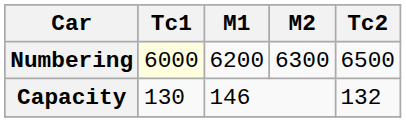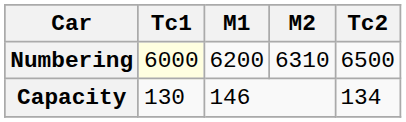 <table class="wikitable">
 <tr>
 <th>Car</th>
 <th>Tc1</th>
 <th>M1</th>
 <th>M2</th>
 <th>Tc2</th>
 </tr>
 <tr>
 <th>Numbering</th>
 <td style="background: lightyellow;">6000</td>
 <td>6200</td>
-<td>6300</td>
+<td>6310</td>
 <td>6500</td>
 </tr>
 <tr>
 <th>Capacity</th>
 <td>130</td>
 <td colspan="2">146</td>
-<td>132</td>
+<td>134</td>
 </tr>
 </table>
